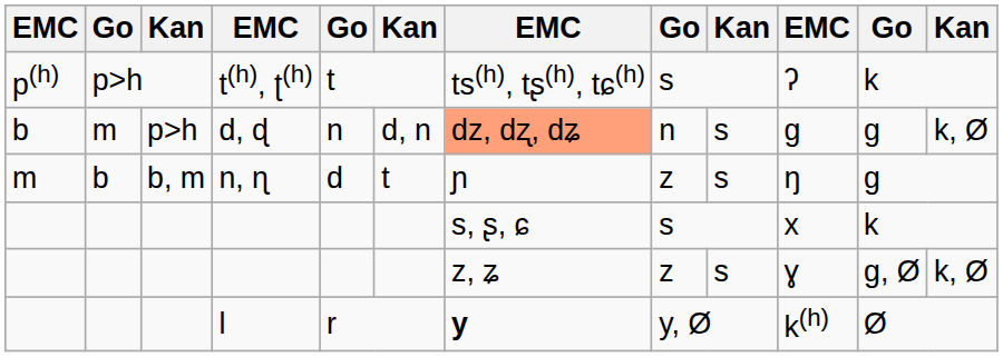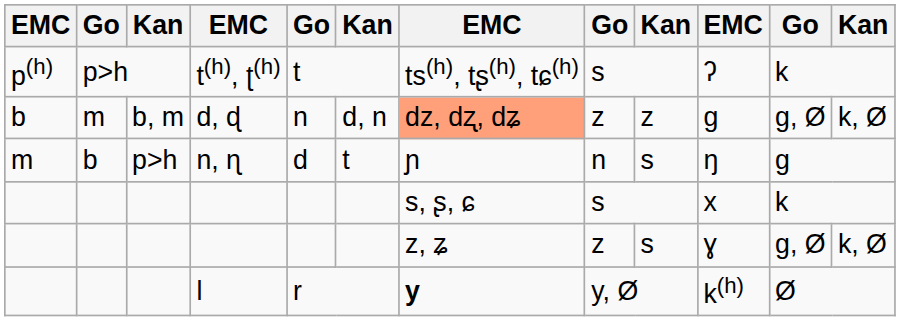 <table class="wikitable defaultcenter">
 <tr>
 <th>EMC</th>
 <th>Go</th>
 <th>Kan</th>
 <th>EMC</th>
 <th>Go</th>
 <th>Kan</th>
 <th>EMC</th>
 <th>Go</th>
 <th>Kan</th>
 <th>EMC</th>
 <th>Go</th>
 <th>Kan</th>
 </tr>
 <tr>
 <td>p<sup>(h)</sup></td>
 <td colspan="2">p>h</td>
 <td>t<sup>(h)</sup>, ʈ<sup>(h)</sup></td>
 <td colspan="2">t</td>
 <td>ts<sup>(h)</sup>, tʂ<sup>(h)</sup>, tɕ<sup>(h)</sup></td>
 <td colspan="2">s</td>
 <td>ʔ</td>
 <td colspan="2">k</td>
 </tr>
 <tr>
 <td>b</td>
 <td>m</td>
-<td>p>h</td>
+<td>b, m</td>
 <td>d, ɖ</td>
 <td>n</td>
 <td>d, n</td>
 <td style="background: lightsalmon;">dz, dʐ, dʑ</td>
-<td>n</td>
-<td>s</td>
+<td>z</td>
+<td>z</td>
 <td>g</td>
-<td>g</td>
+<td>g, Ø</td>
 <td>k, Ø</td>
 </tr>
 <tr>
 <td>m</td>
 <td>b</td>
-<td>b, m</td>
+<td>p>h</td>
 <td>n, ɳ</td>
 <td>d</td>
 <td>t</td>
 <td>ɲ</td>
-<td>z</td>
+<td>n</td>
 <td>s</td>
 <td>ŋ</td>
 <td colspan="2">g</td>
 </tr>
 <tr>
 <td></td>
 <td></td>
 <td></td>
 <td></td>
 <td></td>
 <td></td>
 <td>s, ʂ, ɕ</td>
 <td colspan="2">s</td>
 <td>x</td>
 <td colspan="2">k</td>
 </tr>
 <tr>
 <td></td>
 <td></td>
 <td></td>
 <td></td>
 <td></td>
 <td></td>
 <td>z, ʑ</td>
 <td>z</td>
 <td>s</td>
 <td>ɣ</td>
 <td>g, Ø</td>
 <td>k, Ø</td>
 </tr>
 <tr>
 <td></td>
 <td></td>
 <td></td>
 <td>l</td>
 <td colspan="2">r</td>
 <td><strong>y</strong></td>
 <td colspan="2">y, Ø</td>
 <td>k<sup>(h)</sup></td>
 <td colspan="2">Ø</td>
 </tr>
 </table>
